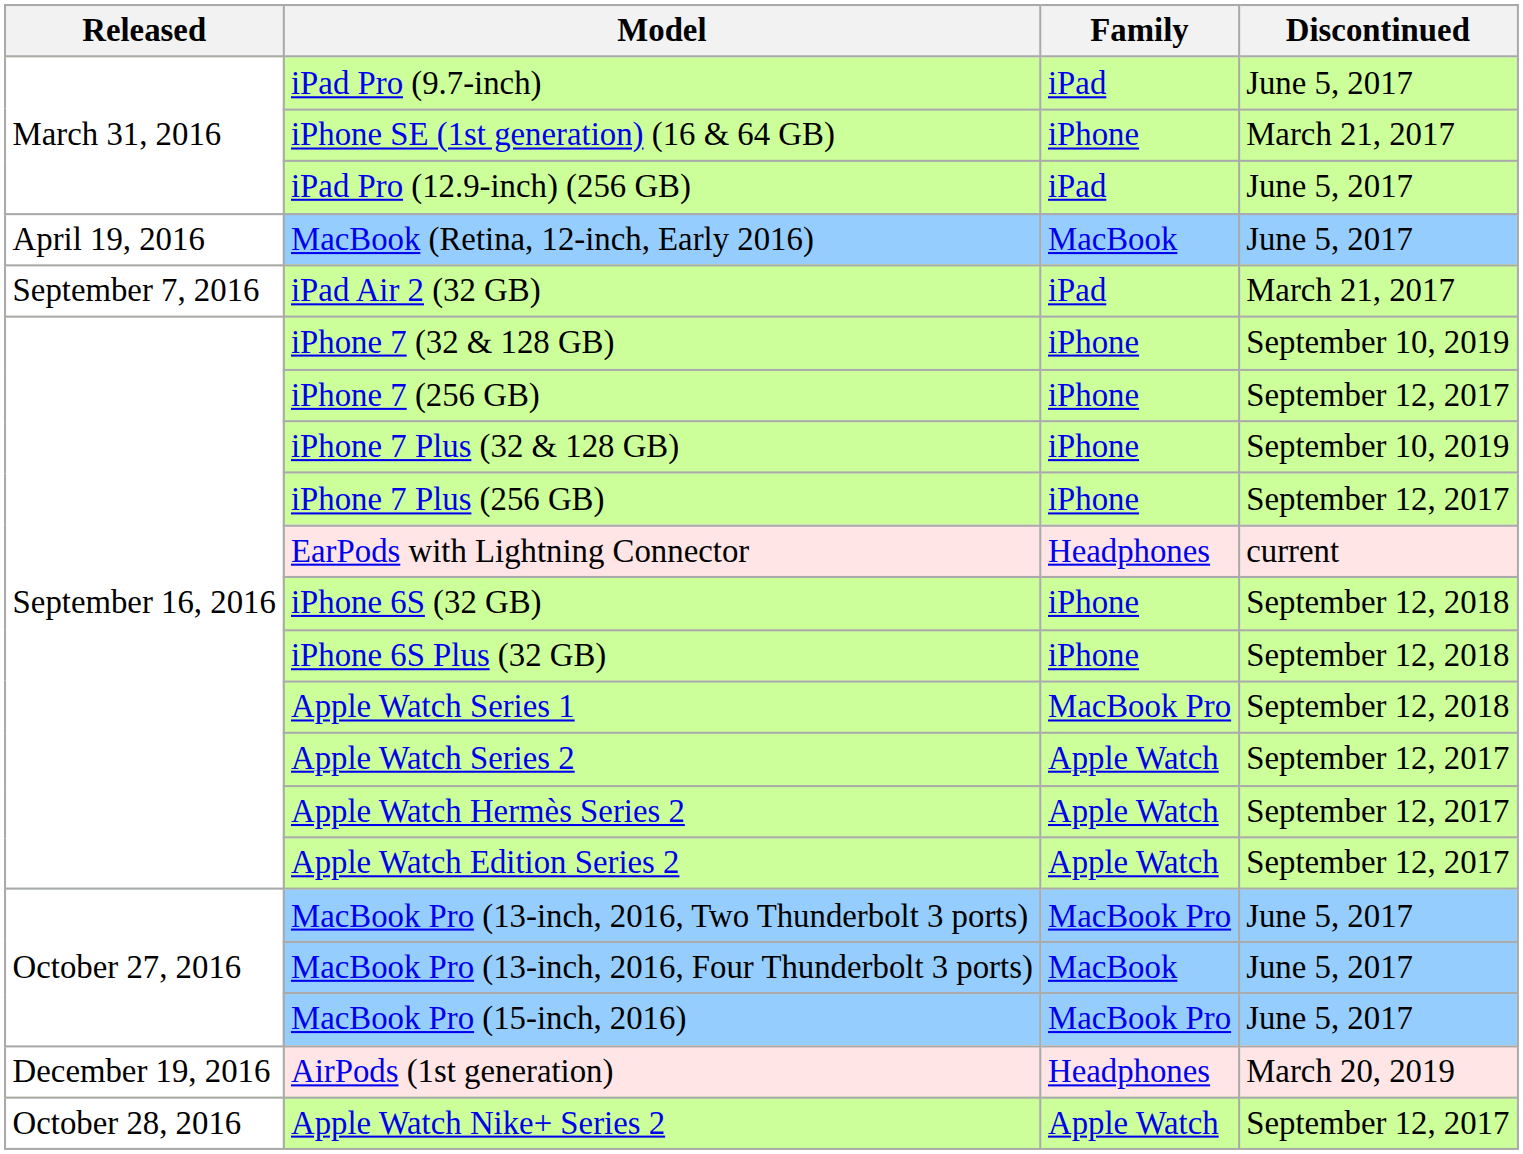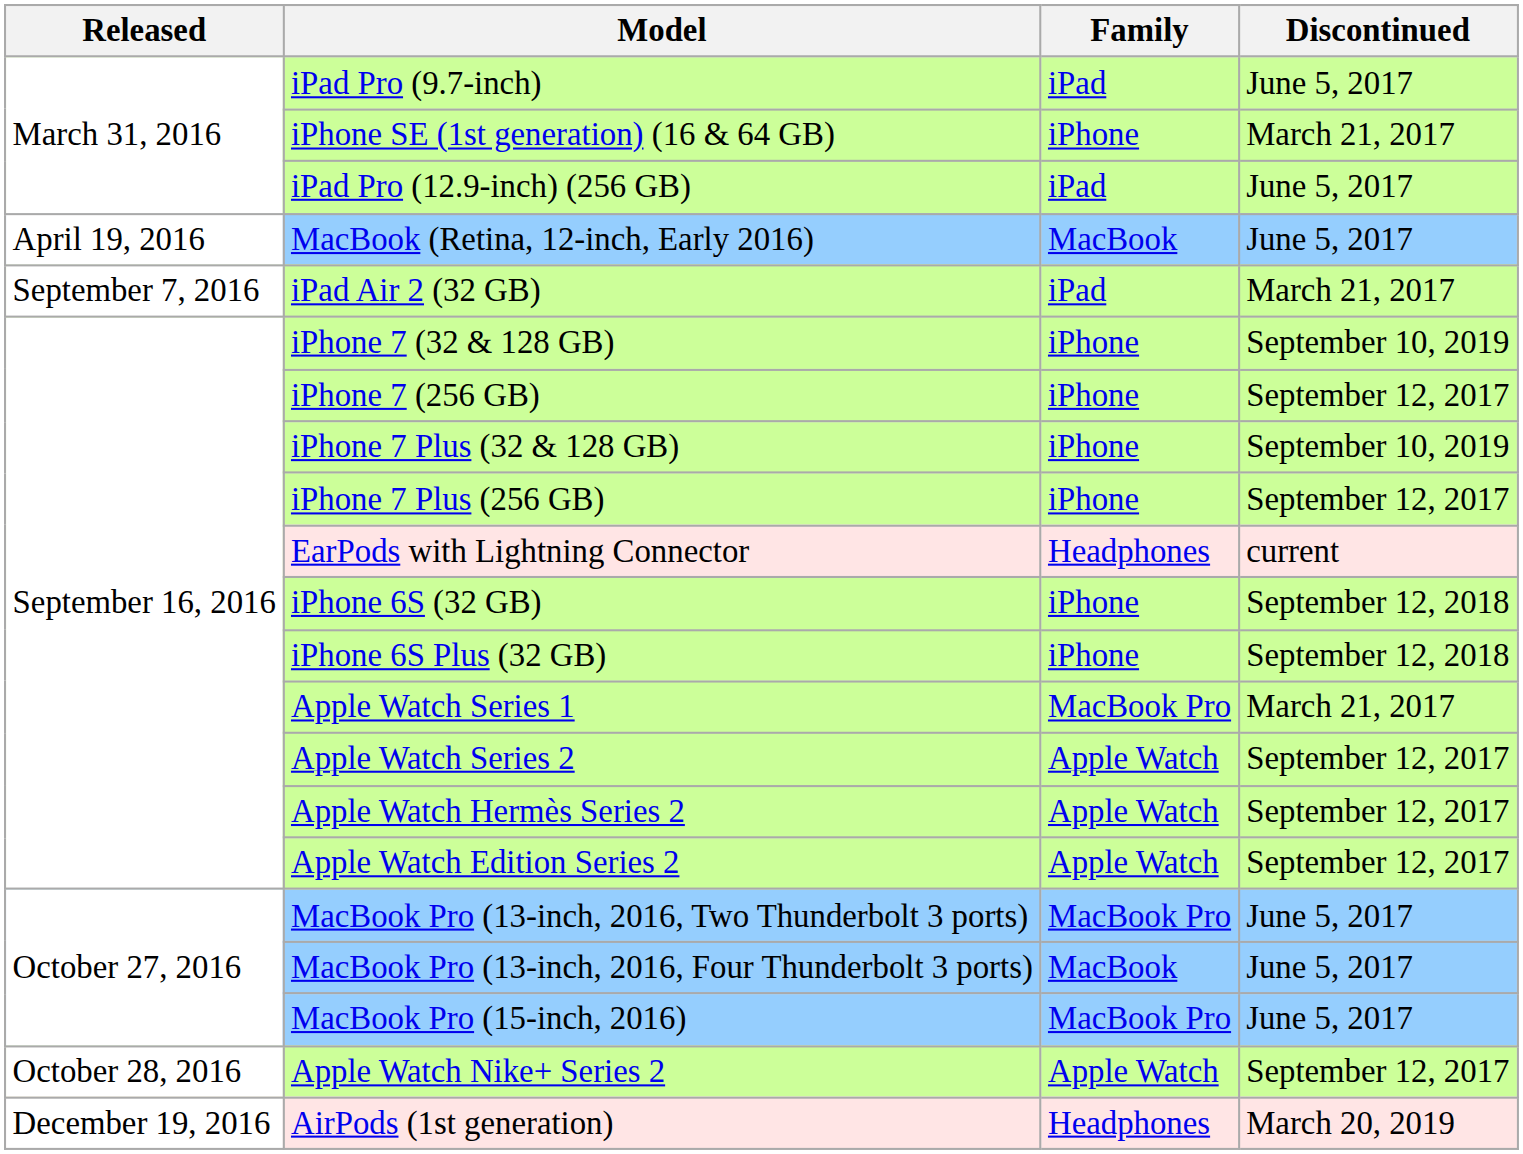 <table class="wikitable sortable">
 <tr>
 <th>Released</th>
 <th>Model</th>
 <th>Family</th>
 <th>Discontinued</th>
 </tr>
 <tr bgcolor=#CCFF99>
 <td bgcolor=#FFF rowspan=3>March 31, 2016</td>
 <td><a href='#'>iPad Pro</a> (9.7-inch)</td>
 <td><a href='#'>iPad</a></td>
 <td>June 5, 2017</td>
 </tr>
 <tr bgcolor=#CCFF99>
 <td><a href='#'>iPhone SE (1st generation)</a> (16 & 64 GB)</td>
 <td><a href='#'>iPhone</a></td>
 <td>March 21, 2017</td>
 </tr>
 <tr bgcolor=#CCFF99>
 <td><a href='#'>iPad Pro</a> (12.9-inch) (256 GB)</td>
 <td><a href='#'>iPad</a></td>
 <td>June 5, 2017</td>
 </tr>
 <tr bgcolor=#95CEFE>
 <td bgcolor=#FFF>April 19, 2016</td>
 <td><a href='#'>MacBook</a> (Retina, 12-inch, Early 2016)</td>
 <td><a href='#'>MacBook</a></td>
 <td>June 5, 2017</td>
 </tr>
 <tr bgcolor=#CCFF99>
 <td bgcolor=#FFF>September 7, 2016</td>
 <td><a href='#'>iPad Air 2</a> (32 GB)</td>
 <td><a href='#'>iPad</a></td>
 <td>March 21, 2017</td>
 </tr>
 <tr bgcolor=#CCFF99>
 <td bgcolor=#FFF rowspan=11>September 16, 2016</td>
 <td><a href='#'>iPhone 7</a> (32 & 128 GB)</td>
 <td><a href='#'>iPhone</a></td>
 <td>September 10, 2019</td>
 </tr>
 <tr bgcolor=#CCFF99>
 <td><a href='#'>iPhone 7</a> (256 GB)</td>
 <td><a href='#'>iPhone</a></td>
 <td>September 12, 2017</td>
 </tr>
 <tr bgcolor=#CCFF99>
 <td><a href='#'>iPhone 7 Plus</a> (32 & 128 GB)</td>
 <td><a href='#'>iPhone</a></td>
 <td>September 10, 2019</td>
 </tr>
 <tr bgcolor=#CCFF99>
 <td><a href='#'>iPhone 7 Plus</a> (256 GB)</td>
 <td><a href='#'>iPhone</a></td>
 <td>September 12, 2017</td>
 </tr>
 <tr bgcolor=#FFE5E5>
 <td><a href='#'>EarPods</a> with Lightning Connector</td>
 <td><a href='#'>Headphones</a></td>
 <td>current</td>
 </tr>
 <tr bgcolor=#CCFF99>
 <td><a href='#'>iPhone 6S</a> (32 GB)</td>
 <td><a href='#'>iPhone</a></td>
 <td>September 12, 2018</td>
 </tr>
 <tr bgcolor=#CCFF99>
 <td><a href='#'>iPhone 6S Plus</a> (32 GB)</td>
 <td><a href='#'>iPhone</a></td>
 <td>September 12, 2018</td>
 </tr>
 <tr bgcolor=#CCFF99>
 <td><a href='#'>Apple Watch Series 1</a></td>
 <td><a href='#'>MacBook Pro</a></td>
-<td>September 12, 2018</td>
+<td>March 21, 2017</td>
 </tr>
 <tr bgcolor=#CCFF99>
 <td><a href='#'>Apple Watch Series 2</a></td>
 <td><a href='#'>Apple Watch</a></td>
 <td>September 12, 2017</td>
 </tr>
 <tr bgcolor=#CCFF99>
 <td><a href='#'>Apple Watch Hermès Series 2</a></td>
 <td><a href='#'>Apple Watch</a></td>
 <td>September 12, 2017</td>
 </tr>
 <tr bgcolor=#CCFF99>
 <td><a href='#'>Apple Watch Edition Series 2</a></td>
 <td><a href='#'>Apple Watch</a></td>
 <td>September 12, 2017</td>
 </tr>
 <tr bgcolor=#95CEFE>
 <td rowspan=3 bgcolor=#FFF>October 27, 2016</td>
 <td><a href='#'>MacBook Pro</a> (13-inch, 2016, Two Thunderbolt 3 ports)</td>
 <td><a href='#'>MacBook Pro</a></td>
 <td>June 5, 2017</td>
 </tr>
 <tr bgcolor=#95CEFE>
 <td><a href='#'>MacBook Pro</a> (13-inch, 2016, Four Thunderbolt 3 ports)</td>
 <td><a href='#'>MacBook</a></td>
 <td>June 5, 2017</td>
 </tr>
 <tr bgcolor=#95CEFE>
 <td><a href='#'>MacBook Pro</a> (15-inch, 2016)</td>
 <td><a href='#'>MacBook Pro</a></td>
 <td>June 5, 2017</td>
 </tr>
+<tr bgcolor=#CCFF99>
+<td bgcolor=#FFF rowspan=1>October 28, 2016</td>
+<td><a href='#'>Apple Watch Nike+ Series 2</a></td>
+<td><a href='#'>Apple Watch</a></td>
+<td>September 12, 2017</td>
+</tr>
 <tr bgcolor=#FFE5E5>
 <td bgcolor=#FFF rowspan=1>December 19, 2016</td>
 <td><a href='#'>AirPods</a> (1st generation)</td>
 <td><a href='#'>Headphones</a></td>
 <td>March 20, 2019</td>
 </tr>
-<tr bgcolor=#CCFF99>
-<td bgcolor=#FFF rowspan=1>October 28, 2016</td>
-<td><a href='#'>Apple Watch Nike+ Series 2</a></td>
-<td><a href='#'>Apple Watch</a></td>
-<td>September 12, 2017</td>
-</tr>
 </table>
